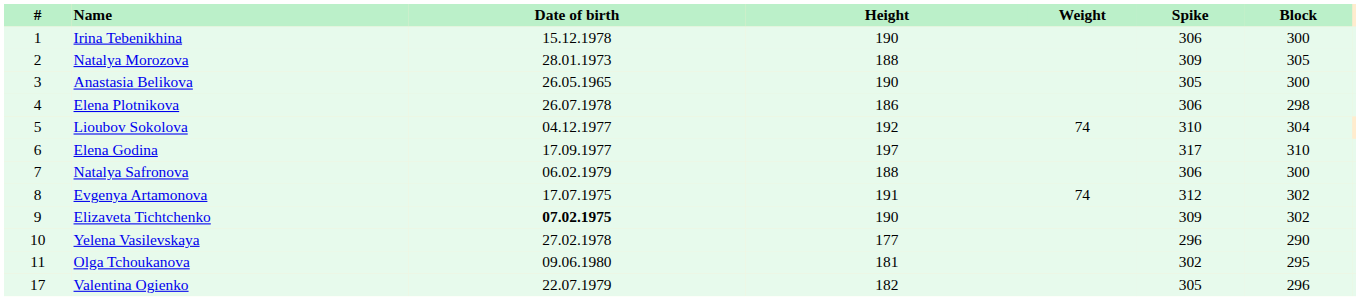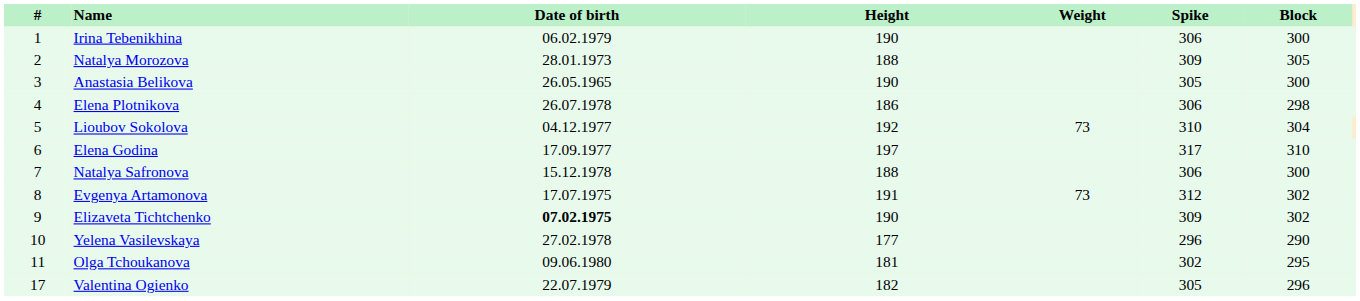 <table border=0 cellpadding=2 cellspacing=0  |- bgcolor=#FFECCE style="text-align:center; font-size:90%;" width=100%>
 <tr bgcolor=#BBF0C9>
 <th width=5%>#</th>
 <th width=25% align=left>Name</th>
 <th width=25%>Date of birth</th>
 <th width=21%>Height</th>
 <th width=8%>Weight</th>
 <th width=8%>Spike</th>
 <th width=8%>Block</th>
 </tr>
 <tr bgcolor=#E7FAEC>
 <td>1</td>
 <td align=left><a href='#'>Irina Tebenikhina</a></td>
-<td>15.12.1978</td>
+<td>06.02.1979</td>
 <td>190</td>
 <td></td>
 <td>306</td>
 <td>300</td>
 <td></td>
 </tr>
 <tr bgcolor=#E7FAEC>
 <td>2</td>
 <td align=left><a href='#'>Natalya Morozova</a></td>
 <td>28.01.1973</td>
 <td>188</td>
 <td></td>
 <td>309</td>
 <td>305</td>
 <td></td>
 </tr>
 <tr bgcolor=#E7FAEC>
 <td>3</td>
 <td align=left><a href='#'>Anastasia Belikova</a></td>
 <td>26.05.1965</td>
 <td>190</td>
 <td></td>
 <td>305</td>
 <td>300</td>
 <td></td>
 </tr>
 <tr bgcolor=#E7FAEC>
 <td>4</td>
 <td align=left><a href='#'>Elena Plotnikova</a></td>
 <td>26.07.1978</td>
 <td>186</td>
 <td></td>
 <td>306</td>
 <td>298</td>
 <td></td>
 </tr>
 <tr bgcolor=#E7FAEC>
 <td>5</td>
 <td align=left><a href='#'>Lioubov Sokolova</a></td>
 <td>04.12.1977</td>
 <td>192</td>
-<td>74</td>
+<td>73</td>
 <td>310</td>
 <td>304</td>
 </tr>
 <tr bgcolor=#E7FAEC>
 <td>6</td>
 <td align=left><a href='#'>Elena Godina</a></td>
 <td>17.09.1977</td>
 <td>197</td>
 <td></td>
 <td>317</td>
 <td>310</td>
 <td></td>
 </tr>
 <tr bgcolor=#E7FAEC>
 <td>7</td>
 <td align=left><a href='#'>Natalya Safronova</a></td>
-<td>06.02.1979</td>
+<td>15.12.1978</td>
 <td>188</td>
 <td></td>
 <td>306</td>
 <td>300</td>
 <td></td>
 </tr>
 <tr bgcolor=#E7FAEC>
 <td>8</td>
 <td align=left><a href='#'>Evgenya Artamonova</a></td>
 <td>17.07.1975</td>
 <td>191</td>
-<td>74</td>
+<td>73</td>
 <td>312</td>
 <td>302</td>
 <td></td>
 </tr>
 <tr bgcolor=#E7FAEC>
 <td>9</td>
 <td align=left><a href='#'>Elizaveta Tichtchenko</a></td>
 <td><strong>07.02.1975</strong></td>
 <td>190</td>
 <td></td>
 <td>309</td>
 <td>302</td>
 <td></td>
 </tr>
 <tr bgcolor=#E7FAEC>
 <td>10</td>
 <td align=left><a href='#'>Yelena Vasilevskaya</a></td>
 <td>27.02.1978</td>
 <td>177</td>
 <td></td>
 <td>296</td>
 <td>290</td>
 <td></td>
 </tr>
 <tr bgcolor=#E7FAEC>
 <td>11</td>
 <td align=left><a href='#'>Olga Tchoukanova</a></td>
 <td>09.06.1980</td>
 <td>181</td>
 <td></td>
 <td>302</td>
 <td>295</td>
 <td></td>
 </tr>
 <tr bgcolor=#E7FAEC>
 <td>17</td>
 <td align=left><a href='#'>Valentina Ogienko</a></td>
 <td>22.07.1979</td>
 <td>182</td>
 <td></td>
 <td>305</td>
 <td>296</td>
 <td></td>
 </tr>
 </table>
